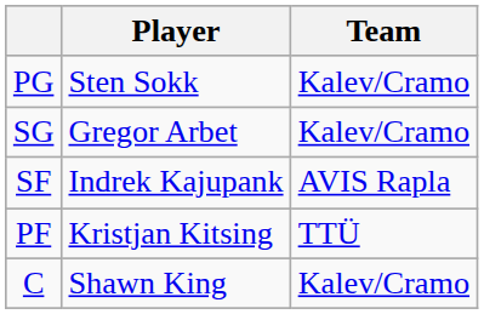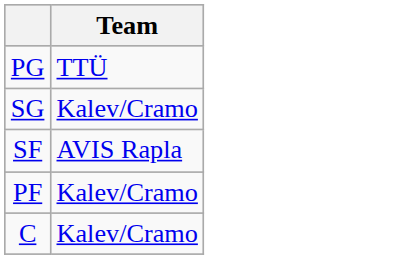 <table class="wikitable">
 <tr>
 <th></th>
-<th>Player</th>
 <th>Team</th>
 </tr>
 <tr>
 <td align="center"><a href='#'>PG</a></td>
-<td> <a href='#'>Sten Sokk</a></td>
-<td><a href='#'>Kalev/Cramo</a></td>
+<td><a href='#'>TTÜ</a></td>
 </tr>
 <tr>
 <td align="center"><a href='#'>SG</a></td>
-<td> <a href='#'>Gregor Arbet</a></td>
 <td><a href='#'>Kalev/Cramo</a></td>
 </tr>
 <tr>
 <td align="center"><a href='#'>SF</a></td>
-<td> <a href='#'>Indrek Kajupank</a></td>
 <td><a href='#'>AVIS Rapla</a></td>
 </tr>
 <tr>
 <td align="center"><a href='#'>PF</a></td>
-<td> <a href='#'>Kristjan Kitsing</a></td>
-<td><a href='#'>TTÜ</a></td>
+<td><a href='#'>Kalev/Cramo</a></td>
 </tr>
 <tr>
 <td align="center"><a href='#'>C</a></td>
-<td> <a href='#'>Shawn King</a></td>
 <td><a href='#'>Kalev/Cramo</a></td>
 </tr>
 </table>
